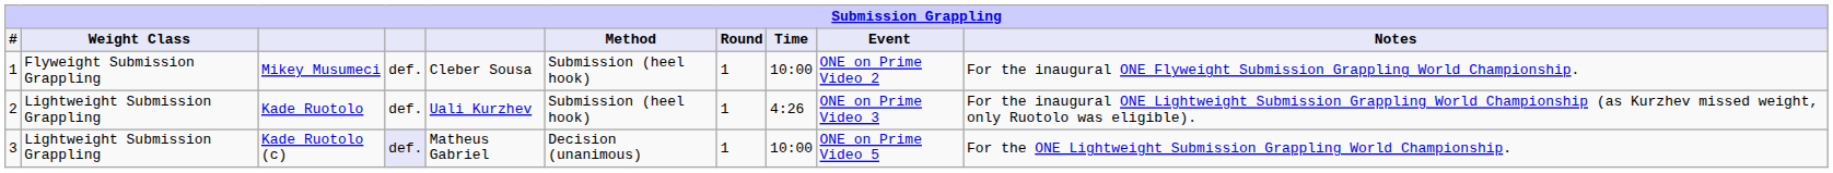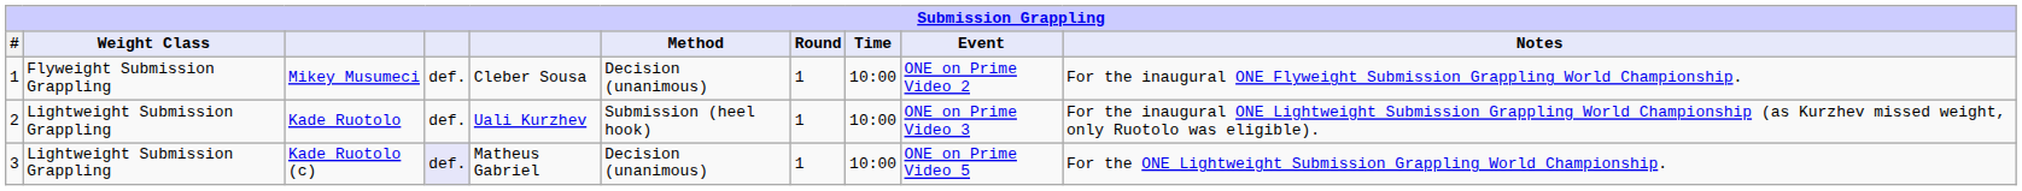 <table class="wikitable" style="font-size: 75%;">
 <tr>
 <th colspan="10" style="background-color: #ccf; color: #000080; text-align: center;"><strong><a href='#'>Submission Grappling</a></strong></th>
 </tr>
 <tr>
 <th scope="col">#</th>
 <th colspan="1" style="background-color: #E6E8FA; color: #000000; text-align: center;">Weight Class</th>
 <th colspan="1" style="background-color: #E6E8FA; color: #000000; text-align: center;"></th>
 <th colspan="1" style="background-color: #E6E8FA; color: #000000; text-align: center;"></th>
 <th colspan="1" style="background-color: #E6E8FA; color: #000000; text-align: center;"></th>
 <th colspan="1" style="background-color: #E6E8FA; color: #000000; text-align: center;">Method</th>
 <th colspan="1" style="background-color: #E6E8FA; color: #000000; text-align: center;">Round</th>
 <th colspan="1" style="background-color: #E6E8FA; color: #000000; text-align: center;">Time</th>
 <th colspan="1" style="background-color: #E6E8FA; color: #000000; text-align: center;">Event</th>
 <th colspan="1" style="background-color: #E6E8FA; color: #000000; text-align: center;">Notes</th>
 </tr>
 <tr>
 <td>1</td>
 <td>Flyweight Submission Grappling</td>
 <td><a href='#'>Mikey Musumeci</a></td>
 <td>def.</td>
 <td>Cleber Sousa</td>
-<td>Submission (heel hook)</td>
+<td>Decision (unanimous)</td>
 <td>1</td>
 <td>10:00</td>
 <td><a href='#'>ONE on Prime Video 2</a></td>
 <td>For the inaugural <a href='#'>ONE Flyweight Submission Grappling World Championship</a>.</td>
 </tr>
 <tr>
 <td>2</td>
 <td>Lightweight Submission Grappling</td>
 <td><a href='#'>Kade Ruotolo</a></td>
 <td>def.</td>
 <td><a href='#'>Uali Kurzhev</a></td>
 <td>Submission (heel hook)</td>
 <td>1</td>
-<td>4:26</td>
+<td>10:00</td>
 <td><a href='#'>ONE on Prime Video 3</a></td>
 <td>For the inaugural <a href='#'>ONE Lightweight Submission Grappling World Championship</a> (as Kurzhev missed weight, only Ruotolo was eligible).</td>
 </tr>
 <tr>
 <td>3</td>
 <td>Lightweight Submission Grappling</td>
 <td><a href='#'>Kade Ruotolo</a> (c)</td>
 <td style="background: lavender;">def.</td>
 <td>Matheus Gabriel</td>
 <td>Decision (unanimous)</td>
 <td>1</td>
 <td>10:00</td>
 <td><a href='#'>ONE on Prime Video 5</a></td>
 <td>For the <a href='#'>ONE Lightweight Submission Grappling World Championship</a>.</td>
 </tr>
 </table>
